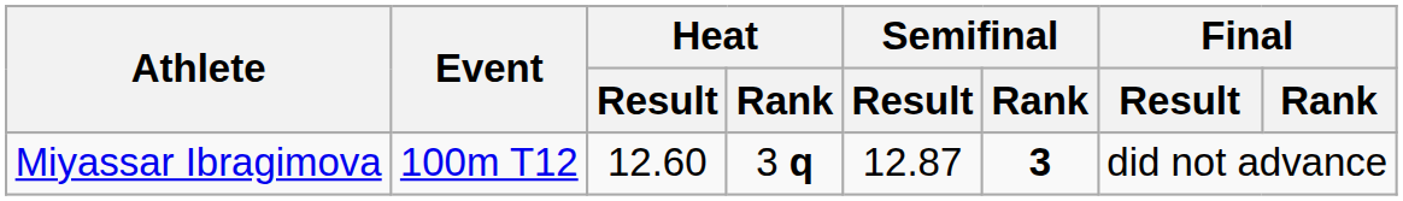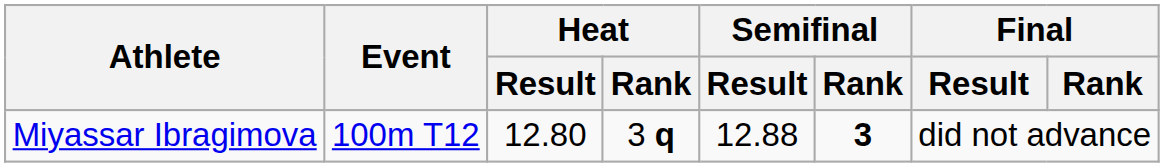 <table class="wikitable">
 <tr>
 <th rowspan="2">Athlete</th>
 <th rowspan="2">Event</th>
 <th colspan="2">Heat</th>
 <th colspan="2">Semifinal</th>
 <th colspan="2">Final</th>
 </tr>
 <tr>
 <th>Result</th>
 <th>Rank</th>
 <th>Result</th>
 <th>Rank</th>
 <th>Result</th>
 <th>Rank</th>
 </tr>
 <tr align=center>
 <td align=left><a href='#'>Miyassar Ibragimova</a></td>
 <td align=left><a href='#'>100m T12</a></td>
-<td>12.60</td>
+<td>12.80</td>
 <td>3 <strong>q</strong></td>
-<td>12.87</td>
+<td>12.88</td>
 <td><strong>3</strong></td>
 <td colspan=2>did not advance</td>
 </tr>
 </table>
